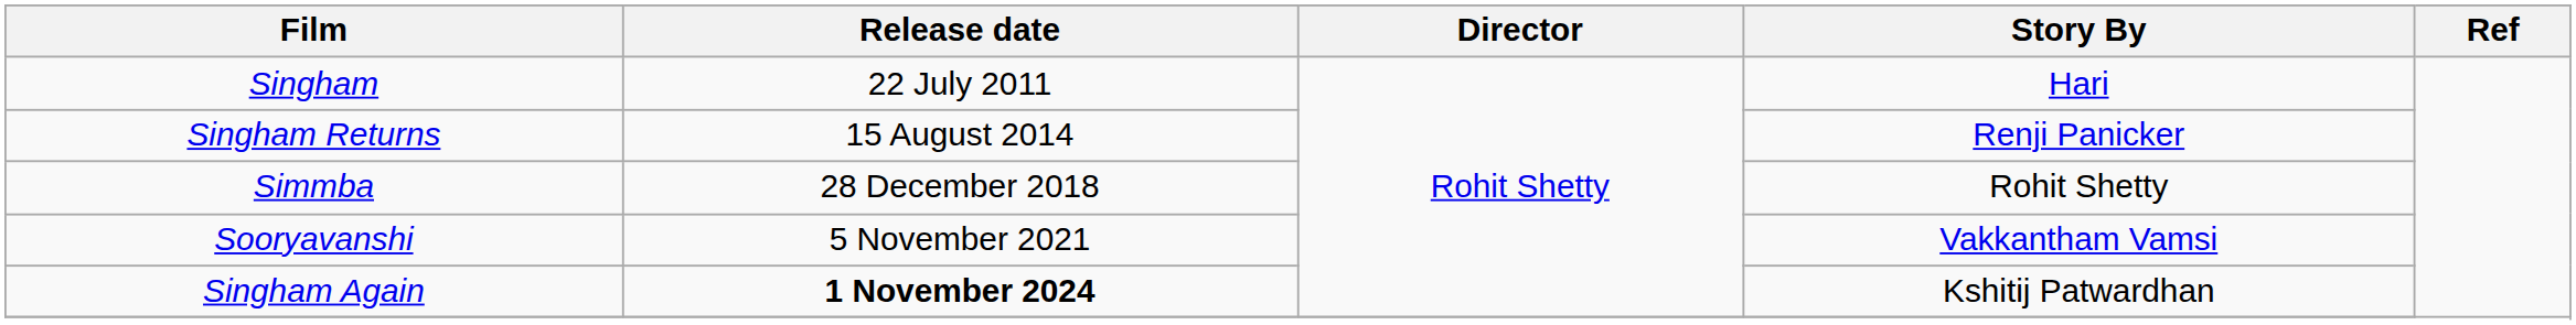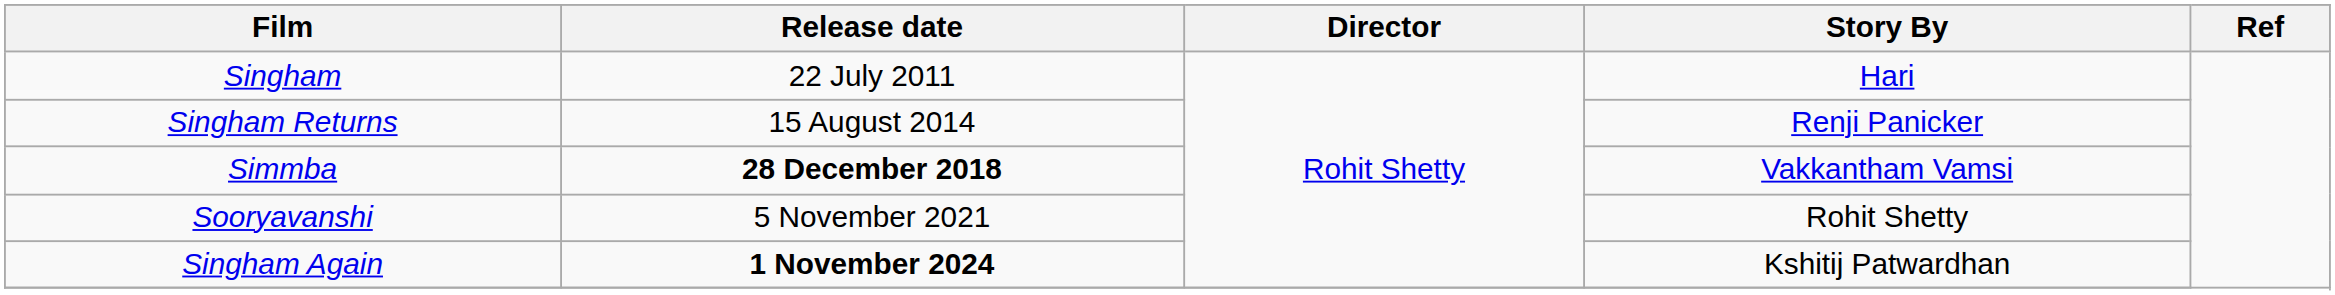 <table class="wikitable plainrowheaders" style="text-align:center; width:99%;">
 <tr>
 <th>Film</th>
 <th>Release date</th>
 <th>Director</th>
 <th>Story By</th>
 <th>Ref</th>
 </tr>
 <tr>
 <td><em><a href='#'>Singham</a></em></td>
 <td>22 July 2011</td>
 <td rowspan="5"><a href='#'>Rohit Shetty</a></td>
 <td><a href='#'>Hari</a></td>
 <td rowspan="12"></td>
 </tr>
 <tr>
 <td><em><a href='#'>Singham Returns</a></em></td>
 <td>15 August 2014</td>
 <td><a href='#'>Renji Panicker</a></td>
 </tr>
 <tr>
 <td><em><a href='#'>Simmba</a></em></td>
-<td>28 December 2018</td>
-<td>Rohit Shetty</td>
+<td><strong>28 December 2018</strong></td>
+<td><a href='#'>Vakkantham Vamsi</a></td>
 </tr>
 <tr>
 <td><em><a href='#'>Sooryavanshi</a></em></td>
 <td>5 November 2021</td>
-<td><a href='#'>Vakkantham Vamsi</a></td>
+<td>Rohit Shetty</td>
 </tr>
 <tr>
 <td><em><a href='#'>Singham Again</a></em></td>
 <td><strong>1 November 2024</strong></td>
 <td>Kshitij Patwardhan</td>
 </tr>
 <tr>
 </tr>
 </table>
